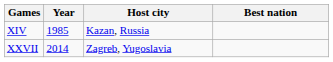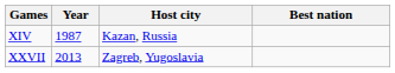 <table class=wikitable>
 <tr>
 <th width=50>Games</th>
 <th width=50>Year</th>
 <th width=180>Host city</th>
 <th width=160>Best nation</th>
 </tr>
 <tr>
 <td><a href='#'>XIV</a></td>
-<td><a href='#'>1985</a></td>
+<td><a href='#'>1987</a></td>
 <td><a href='#'>Kazan</a>, <a href='#'>Russia</a></td>
 <td></td>
 </tr>
 <tr>
 <td><a href='#'>XXVII</a></td>
-<td><a href='#'>2014</a></td>
+<td><a href='#'>2013</a></td>
 <td><a href='#'>Zagreb</a>, <a href='#'>Yugoslavia</a></td>
 <td></td>
 </tr>
 </table>
